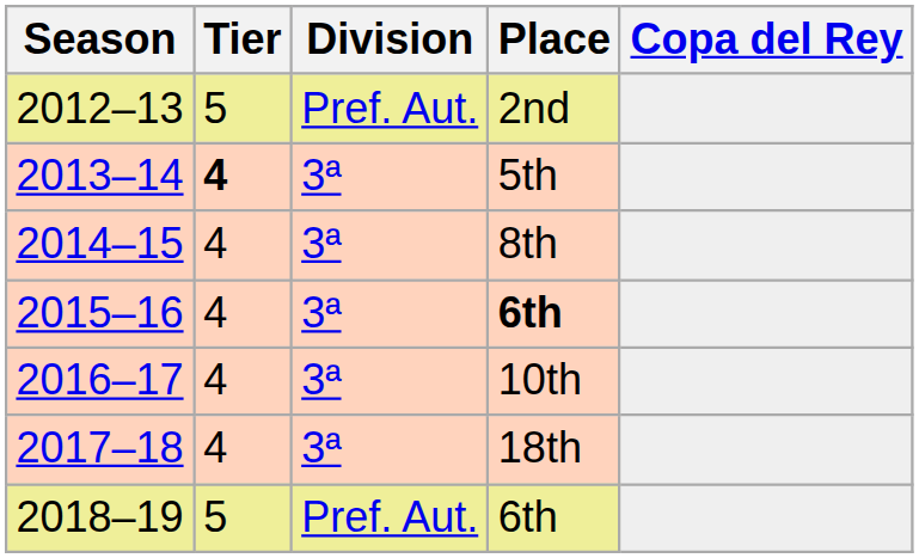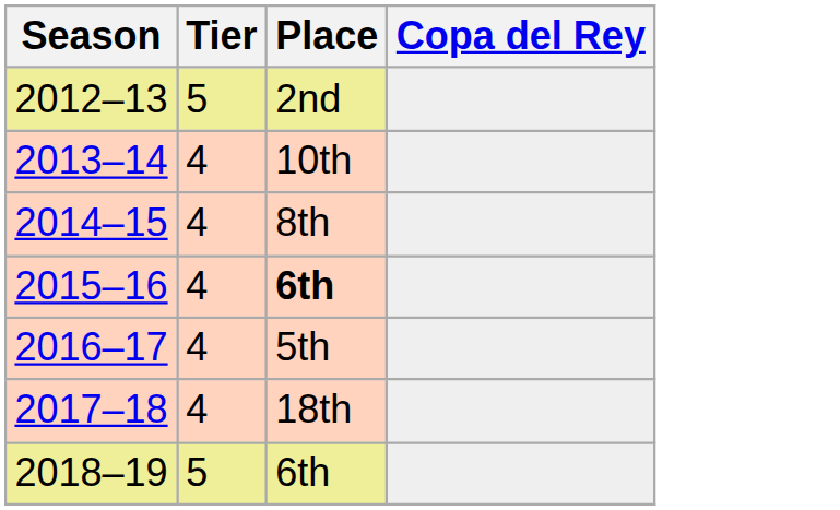 <table class="wikitable">
 <tr style="background:#f0f6fa;">
 <th>Season</th>
 <th>Tier</th>
-<th>Division</th>
 <th>Place</th>
 <th><a href='#'>Copa del Rey</a></th>
 </tr>
 <tr>
 <td style="background:#EFEF99;">2012–13</td>
 <td style="background:#EFEF99;">5</td>
-<td style="background:#EFEF99;"><a href='#'>Pref. Aut.</a></td>
 <td style="background:#EFEF99;">2nd</td>
 <th style="background:#efefef;"></th>
 </tr>
 <tr>
 <td style="background:#FFD3BD;"><a href='#'>2013–14</a></td>
-<td style="background:#FFD3BD;"><strong>4</strong></td>
-<td style="background:#FFD3BD;"><a href='#'>3ª</a></td>
-<td style="background:#FFD3BD;">5th</td>
+<td style="background:#FFD3BD;">4</td>
+<td style="background:#FFD3BD;">10th</td>
 <td style="background:#efefef;"></td>
 </tr>
 <tr>
 <td style="background:#FFD3BD;"><a href='#'>2014–15</a></td>
 <td style="background:#FFD3BD;">4</td>
-<td style="background:#FFD3BD;"><a href='#'>3ª</a></td>
 <td style="background:#FFD3BD;">8th</td>
 <td style="background:#efefef;"></td>
 </tr>
 <tr>
 <td style="background:#FFD3BD;"><a href='#'>2015–16</a></td>
 <td style="background:#FFD3BD;">4</td>
-<td style="background:#FFD3BD;"><a href='#'>3ª</a></td>
 <td style="background:#FFD3BD;"><strong>6th</strong></td>
 <td style="background:#efefef;"></td>
 </tr>
 <tr>
 <td style="background:#FFD3BD;"><a href='#'>2016–17</a></td>
 <td style="background:#FFD3BD;">4</td>
-<td style="background:#FFD3BD;"><a href='#'>3ª</a></td>
-<td style="background:#FFD3BD;">10th</td>
+<td style="background:#FFD3BD;">5th</td>
 <td style="background:#efefef;"></td>
 </tr>
 <tr>
 <td style="background:#FFD3BD;"><a href='#'>2017–18</a></td>
 <td style="background:#FFD3BD;">4</td>
-<td style="background:#FFD3BD;"><a href='#'>3ª</a></td>
 <td style="background:#FFD3BD;">18th</td>
 <td style="background:#efefef;"></td>
 </tr>
 <tr>
 <td style="background:#EFEF99;">2018–19</td>
 <td style="background:#EFEF99;">5</td>
-<td style="background:#EFEF99;"><a href='#'>Pref. Aut.</a></td>
 <td style="background:#EFEF99;">6th</td>
 <th style="background:#efefef;"></th>
 </tr>
 </table>
